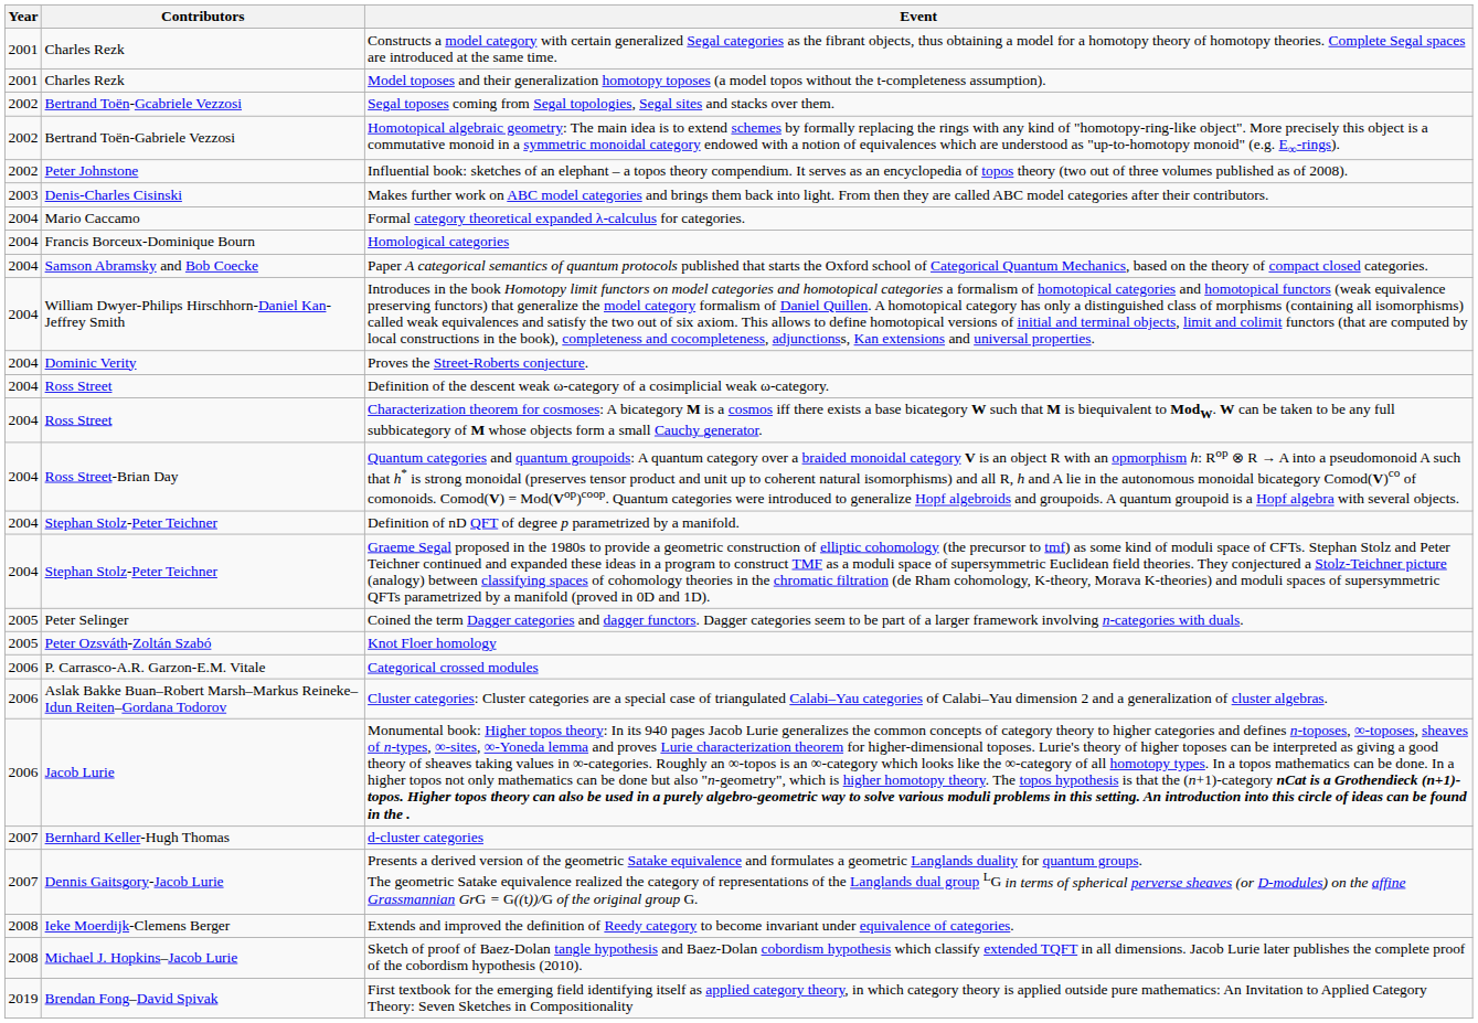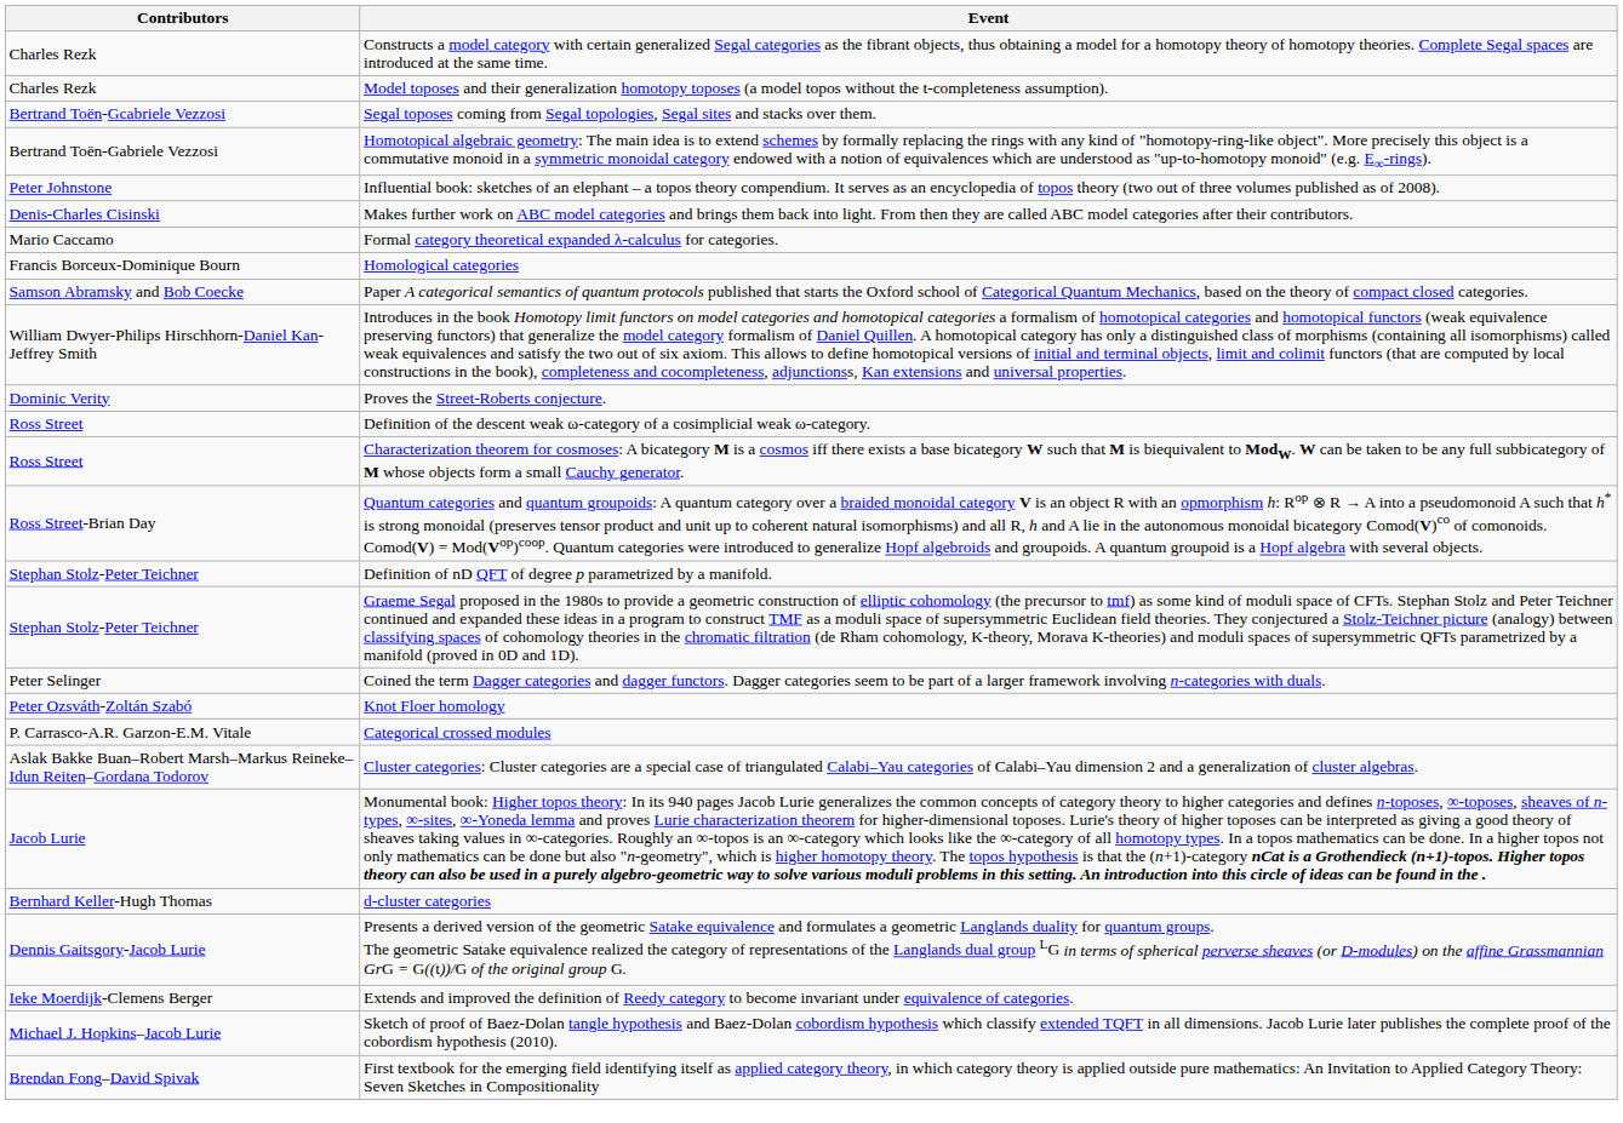 <table class="wikitable sortable" width="100%">
 <tr>
-<th>Year</th>
 <th style="width:22%">Contributors</th>
 <th>Event</th>
 </tr>
 <tr>
-<td>2001</td>
 <td>Charles Rezk</td>
 <td>Constructs a <a href='#'>model category</a> with certain generalized <a href='#'>Segal categories</a> as the fibrant objects, thus obtaining a model for a homotopy theory of homotopy theories. <a href='#'>Complete Segal spaces</a> are introduced at the same time.</td>
 </tr>
 <tr>
-<td>2001</td>
 <td>Charles Rezk</td>
 <td><a href='#'>Model toposes</a> and their generalization <a href='#'>homotopy toposes</a> (a model topos without the t-completeness assumption).</td>
 </tr>
 <tr>
-<td>2002</td>
 <td><a href='#'>Bertrand Toën</a>-<a href='#'>Gcabriele Vezzosi</a></td>
 <td><a href='#'>Segal toposes</a> coming from <a href='#'>Segal topologies</a>, <a href='#'>Segal sites</a> and stacks over them.</td>
 </tr>
 <tr>
-<td>2002</td>
 <td>Bertrand Toën-Gabriele Vezzosi</td>
 <td><a href='#'>Homotopical algebraic geometry</a>: The main idea is to extend <a href='#'>schemes</a> by formally replacing the rings with any kind of "homotopy-ring-like object". More precisely this object is a commutative monoid in a <a href='#'>symmetric monoidal category</a> endowed with a notion of equivalences which are understood as "up-to-homotopy monoid" (e.g. <a href='#'>E<sub>∞</sub>-rings</a>).</td>
 </tr>
 <tr>
-<td>2002</td>
 <td><a href='#'>Peter Johnstone</a></td>
 <td>Influential book: sketches of an elephant – a topos theory compendium. It serves as an encyclopedia of <a href='#'>topos</a> theory (two out of three volumes published as of 2008).</td>
 </tr>
 <tr>
-<td>2003</td>
 <td><a href='#'>Denis-Charles Cisinski</a></td>
 <td>Makes further work on <a href='#'>ABC model categories</a> and brings them back into light. From then they are called ABC model categories after their contributors.</td>
 </tr>
 <tr>
-<td>2004</td>
 <td>Mario Caccamo</td>
 <td>Formal <a href='#'>category theoretical expanded λ-calculus</a> for categories.</td>
 </tr>
 <tr>
-<td>2004</td>
 <td>Francis Borceux-Dominique Bourn</td>
 <td><a href='#'>Homological categories</a></td>
 </tr>
 <tr>
-<td>2004</td>
 <td><a href='#'>Samson Abramsky</a> and <a href='#'>Bob Coecke</a></td>
 <td>Paper <em>A categorical semantics of quantum protocols</em> published that starts the Oxford school of <a href='#'>Categorical Quantum Mechanics</a>, based on the theory of <a href='#'>compact closed</a> categories.</td>
 </tr>
 <tr>
-<td>2004</td>
 <td>William Dwyer-Philips Hirschhorn-<a href='#'>Daniel Kan</a>-Jeffrey Smith</td>
 <td>Introduces in the book <em>Homotopy limit functors on model categories and homotopical categories</em> a formalism of <a href='#'>homotopical categories</a> and <a href='#'>homotopical functors</a> (weak equivalence preserving functors) that generalize the <a href='#'>model category</a> formalism of <a href='#'>Daniel Quillen</a>. A homotopical category has only a distinguished class of morphisms (containing all isomorphisms) called weak equivalences and satisfy the two out of six axiom. This allows to define homotopical versions of <a href='#'>initial and terminal objects</a>, <a href='#'>limit and colimit</a> functors (that are computed by local constructions in the book), <a href='#'>completeness and cocompleteness</a>, <a href='#'>adjunctions</a>s, <a href='#'>Kan extensions</a> and <a href='#'>universal properties</a>.</td>
 </tr>
 <tr>
-<td>2004</td>
 <td><a href='#'>Dominic Verity</a></td>
 <td>Proves the <a href='#'>Street-Roberts conjecture</a>.</td>
 </tr>
 <tr>
-<td>2004</td>
 <td><a href='#'>Ross Street</a></td>
 <td>Definition of the descent weak ω-category of a cosimplicial weak ω-category.</td>
 </tr>
 <tr>
-<td>2004</td>
 <td><a href='#'>Ross Street</a></td>
 <td><a href='#'>Characterization theorem for cosmoses</a>: A bicategory <strong>M</strong> is a <a href='#'>cosmos</a> iff there exists a base bicategory <strong>W</strong> such that <strong>M</strong> is biequivalent to <strong>Mod</strong><sub><strong>W</strong></sub>. <strong>W</strong> can be taken to be any full subbicategory of <strong>M</strong> whose objects form a small <a href='#'>Cauchy generator</a>.</td>
 </tr>
 <tr>
-<td>2004</td>
 <td><a href='#'>Ross Street</a>-Brian Day</td>
 <td><a href='#'>Quantum categories</a> and <a href='#'>quantum groupoids</a>: A quantum category over a <a href='#'>braided monoidal category</a> <strong>V</strong> is an object R with an <a href='#'>opmorphism</a> <em>h</em>: R<sup>op</sup> ⊗ R → A into a pseudomonoid A such that <em>h</em><sup>*</sup> is strong monoidal (preserves tensor product and unit up to coherent natural isomorphisms) and all R, <em>h</em> and A lie in the autonomous monoidal bicategory Comod(<strong>V</strong>)<sup>co</sup> of comonoids. Comod(<strong>V</strong>) = Mod(<strong>V</strong><sup>op</sup>)<sup>coop</sup>. Quantum categories were introduced to generalize <a href='#'>Hopf algebroids</a> and groupoids. A quantum groupoid is a <a href='#'>Hopf algebra</a> with several objects.</td>
 </tr>
 <tr>
-<td>2004</td>
 <td><a href='#'>Stephan Stolz</a>-<a href='#'>Peter Teichner</a></td>
 <td>Definition of nD <a href='#'>QFT</a> of degree <em>p</em> parametrized by a manifold.</td>
 </tr>
 <tr>
-<td>2004</td>
 <td><a href='#'>Stephan Stolz</a>-<a href='#'>Peter Teichner</a></td>
 <td><a href='#'>Graeme Segal</a> proposed in the 1980s to provide a geometric construction of <a href='#'>elliptic cohomology</a> (the precursor to <a href='#'>tmf</a>) as some kind of moduli space of CFTs. Stephan Stolz and Peter Teichner continued and expanded these ideas in a program to construct <a href='#'>TMF</a> as a moduli space of supersymmetric Euclidean field theories. They conjectured a <a href='#'>Stolz-Teichner picture</a> (analogy) between <a href='#'>classifying spaces</a> of cohomology theories in the <a href='#'>chromatic filtration</a> (de Rham cohomology, K-theory, Morava K-theories) and moduli spaces of supersymmetric QFTs parametrized by a manifold (proved in 0D and 1D).</td>
 </tr>
 <tr>
-<td>2005</td>
 <td>Peter Selinger</td>
 <td>Coined the term <a href='#'>Dagger categories</a> and <a href='#'>dagger functors</a>. Dagger categories seem to be part of a larger framework involving <a href='#'><em>n</em>-categories with duals</a>.</td>
 </tr>
 <tr>
-<td>2005</td>
 <td><a href='#'>Peter Ozsváth</a>-<a href='#'>Zoltán Szabó</a></td>
 <td><a href='#'>Knot Floer homology</a></td>
 </tr>
 <tr>
-<td>2006</td>
 <td>P. Carrasco-A.R. Garzon-E.M. Vitale</td>
 <td><a href='#'>Categorical crossed modules</a></td>
 </tr>
 <tr>
-<td>2006</td>
 <td>Aslak Bakke Buan–Robert Marsh–Markus Reineke–<a href='#'>Idun Reiten</a>–<a href='#'>Gordana Todorov</a></td>
 <td><a href='#'>Cluster categories</a>: Cluster categories are a special case of triangulated <a href='#'>Calabi–Yau categories</a> of Calabi–Yau dimension 2 and a generalization of <a href='#'>cluster algebras</a>.</td>
 </tr>
 <tr>
-<td>2006</td>
 <td><a href='#'>Jacob Lurie</a></td>
 <td>Monumental book: <a href='#'>Higher topos theory</a>: In its 940 pages Jacob Lurie generalizes the common concepts of category theory to higher categories and defines <a href='#'><em>n</em>-toposes</a>, <a href='#'>∞-toposes</a>, <a href='#'>sheaves of <em>n</em>-types</a>, <a href='#'>∞-sites</a>, <a href='#'>∞-Yoneda lemma</a> and proves <a href='#'>Lurie characterization theorem</a> for higher-dimensional toposes. Lurie's theory of higher toposes can be interpreted as giving a good theory of sheaves taking values in ∞-categories. Roughly an ∞-topos is an ∞-category which looks like the ∞-category of all <a href='#'>homotopy types</a>. In a topos mathematics can be done. In a higher topos not only mathematics can be done but also "<em>n</em>-geometry", which is <a href='#'>higher homotopy theory</a>. The <a href='#'>topos hypothesis</a> is that the (<em>n</em>+1)-category <strong><em>n<em>Cat<strong> is a Grothendieck (</em>n<em>+1)-topos. Higher topos theory can also be used in a purely algebro-geometric way to solve various moduli problems in this setting. An introduction into this circle of ideas can be found in the .</td>
 </tr>
 <tr>
-<td>2007</td>
 <td><a href='#'>Bernhard Keller</a>-Hugh Thomas</td>
 <td><a href='#'>d-cluster categories</a></td>
 </tr>
 <tr>
-<td>2007</td>
 <td><a href='#'>Dennis Gaitsgory</a>-<a href='#'>Jacob Lurie</a></td>
 <td>Presents a derived version of the geometric <a href='#'>Satake equivalence</a> and formulates a geometric <a href='#'>Langlands duality</a> for <a href='#'>quantum groups</a>.<br>The geometric Satake equivalence realized the category of representations of the <a href='#'>Langlands dual group</a> <sup>L</sup></em>G<em> in terms of spherical <a href='#'>perverse sheaves</a> (or <a href='#'>D-modules</a>) on the <a href='#'>affine Grassmannian</a> Gr<sub></em>G<em></sub> = </em>G<em>((</em>t<em>))/</em>G<em> of the original group </em>G<em>.</td>
 </tr>
 <tr>
-<td>2008</td>
 <td><a href='#'>Ieke Moerdijk</a>-Clemens Berger</td>
 <td>Extends and improved the definition of <a href='#'>Reedy category</a> to become invariant under <a href='#'>equivalence of categories</a>.</td>
 </tr>
 <tr>
-<td>2008</td>
 <td><a href='#'>Michael J. Hopkins</a>–<a href='#'>Jacob Lurie</a></td>
 <td>Sketch of proof of Baez-Dolan <a href='#'>tangle hypothesis</a> and Baez-Dolan <a href='#'>cobordism hypothesis</a> which classify <a href='#'>extended TQFT</a> in all dimensions. Jacob Lurie later publishes the complete proof of the cobordism hypothesis (2010).</td>
 </tr>
 <tr>
-<td>2019</td>
 <td><a href='#'>Brendan Fong</a>–<a href='#'>David Spivak</a></td>
 <td>First textbook for the emerging field identifying itself as <a href='#'>applied category theory</a>, in which category theory is applied outside pure mathematics: </em>An Invitation to Applied Category Theory: Seven Sketches in Compositionality<em></td>
 </tr>
 </table>
